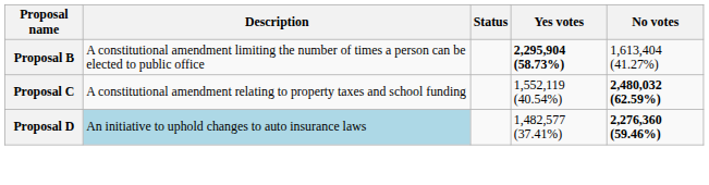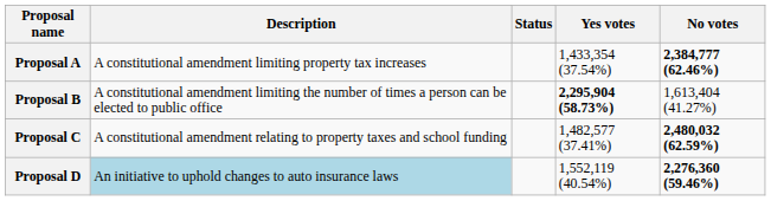 <table class="wikitable sortable plainrowheaders">
 <tr>
 <th scope="col">Proposal name</th>
 <th class="unsortable" scope="col">Description</th>
 <th scope="col">Status</th>
 <th scope="col">Yes votes</th>
 <th scope="col">No votes</th>
+</tr>
+<tr>
+<th scope="row">Proposal A</th>
+<td>A constitutional amendment limiting property tax increases</td>
+<td></td>
+<td>1,433,354 (37.54%)</td>
+<td><strong>2,384,777 (62.46%)</strong></td>
 </tr>
 <tr>
 <th scope="row">Proposal B</th>
 <td>A constitutional amendment limiting the number of times a person can be elected to public office</td>
 <td></td>
 <td><strong>2,295,904 (58.73%)</strong></td>
 <td>1,613,404 (41.27%)</td>
 </tr>
 <tr>
 <th scope="row">Proposal C</th>
 <td>A constitutional amendment relating to property taxes and school funding</td>
 <td></td>
-<td>1,552,119 (40.54%)</td>
+<td>1,482,577 (37.41%)</td>
 <td><strong>2,480,032 (62.59%)</strong></td>
 </tr>
 <tr>
 <th scope="row">Proposal D</th>
 <td style="background: lightblue;">An initiative to uphold changes to auto insurance laws</td>
 <td></td>
-<td>1,482,577 (37.41%)</td>
+<td>1,552,119 (40.54%)</td>
 <td><strong>2,276,360 (59.46%)</strong></td>
 </tr>
 </table>
